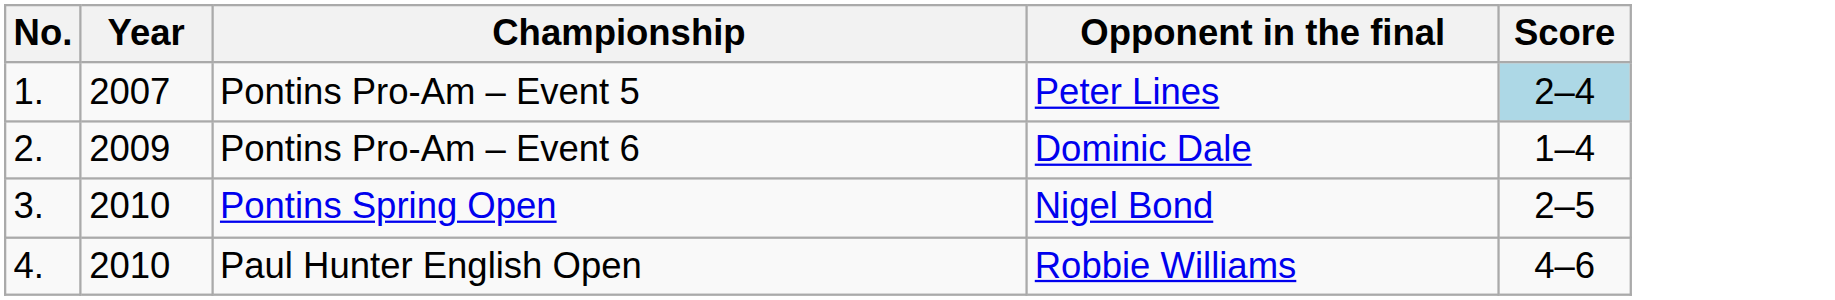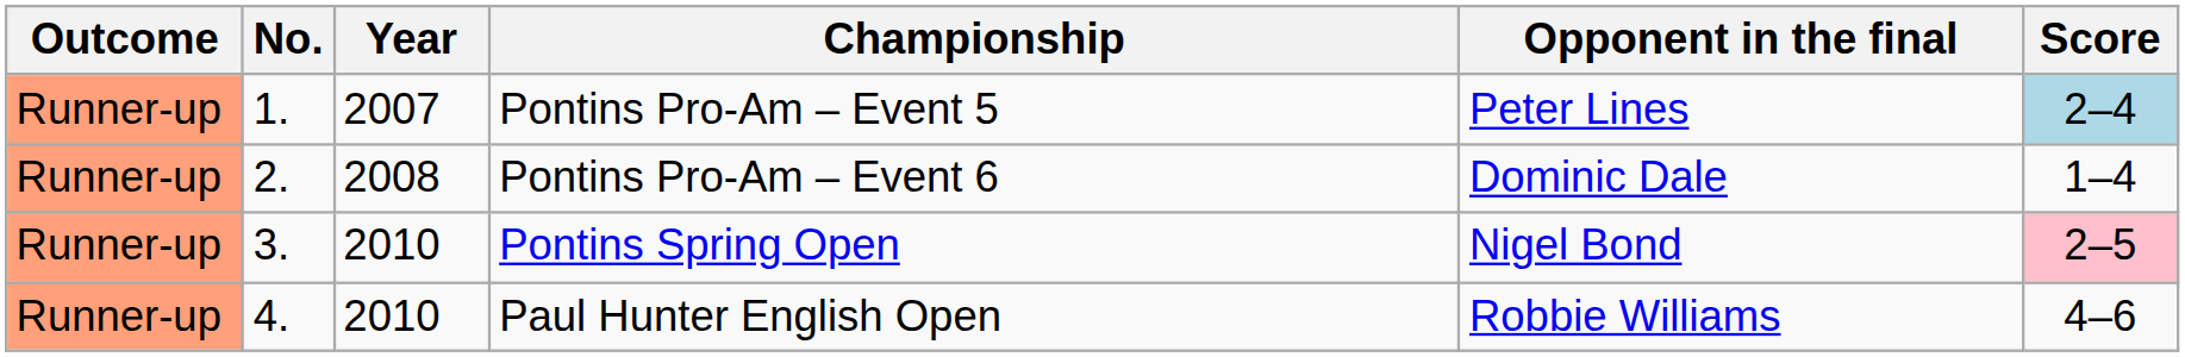 <table class="sortable wikitable">
 <tr>
+<th width="80">Outcome</th>
 <th width="20">No.</th>
 <th width="50">Year</th>
 <th width="350">Championship</th>
 <th width="200">Opponent in the final</th>
 <th width="50">Score</th>
 </tr>
 <tr>
+<td style="background:#ffa07a;">Runner-up</td>
 <td>1.</td>
 <td>2007</td>
 <td>Pontins Pro-Am – Event 5</td>
 <td> <a href='#'>Peter Lines</a></td>
 <td align="center" style="background: lightblue;">2–4</td>
 </tr>
 <tr>
+<td style="background:#ffa07a;">Runner-up</td>
 <td>2.</td>
-<td>2009</td>
+<td>2008</td>
 <td>Pontins Pro-Am – Event 6</td>
 <td> <a href='#'>Dominic Dale</a></td>
 <td align="center">1–4</td>
 </tr>
 <tr>
+<td style="background:#ffa07a;">Runner-up</td>
 <td>3.</td>
 <td>2010</td>
 <td><a href='#'>Pontins Spring Open</a></td>
 <td> <a href='#'>Nigel Bond</a></td>
-<td align="center">2–5</td>
+<td align="center" style="background: pink;">2–5</td>
 </tr>
 <tr>
+<td style="background:#ffa07a;">Runner-up</td>
 <td>4.</td>
 <td>2010</td>
 <td>Paul Hunter English Open</td>
 <td> <a href='#'>Robbie Williams</a></td>
 <td align="center">4–6</td>
 </tr>
 </table>
